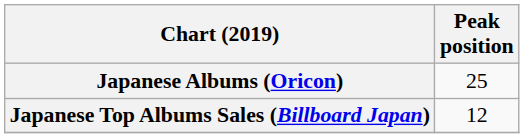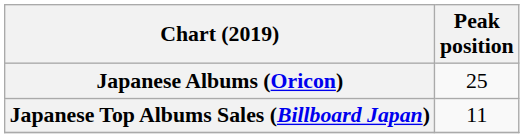 <table class="wikitable sortable plainrowheaders" style="text-align:center">
 <tr>
 <th scope="col">Chart (2019)</th>
 <th scope="col">Peak<br>position</th>
 </tr>
 <tr>
 <th scope="row">Japanese Albums (<a href='#'>Oricon</a>)</th>
 <td>25</td>
 </tr>
 <tr>
 <th scope="row">Japanese Top Albums Sales (<em><a href='#'>Billboard Japan</a></em>)</th>
-<td>12</td>
+<td>11</td>
 </tr>
 <tr>
 </tr>
 </table>
